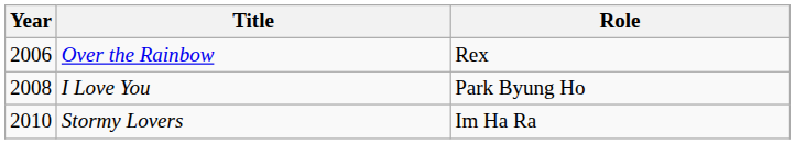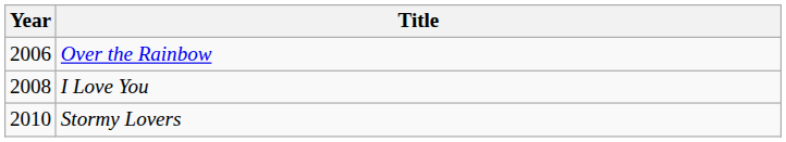 <table class="wikitable" style="width:600px">
 <tr>
 <th width=10>Year</th>
 <th>Title</th>
-<th>Role</th>
 </tr>
 <tr>
 <td>2006</td>
 <td><em><a href='#'>Over the Rainbow</a></em></td>
-<td>Rex</td>
 </tr>
 <tr>
 <td>2008</td>
 <td><em>I Love You</em></td>
-<td>Park Byung Ho</td>
 </tr>
 <tr>
 <td>2010</td>
 <td><em>Stormy Lovers</em></td>
-<td>Im Ha Ra</td>
 </tr>
 </table>
